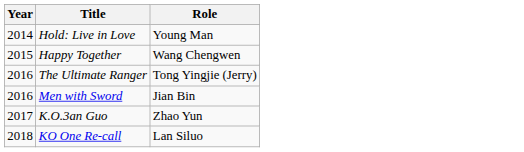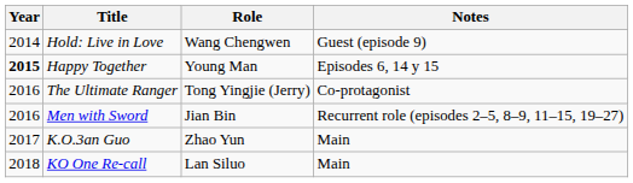 <table class="wikitable sortable">
 <tr>
 <th>Year</th>
 <th>Title</th>
 <th>Role</th>
+<th class="unsortable">Notes</th>
 </tr>
 <tr>
 <td>2014</td>
 <td><em>Hold: Live in Love</em></td>
-<td>Young Man</td>
+<td>Wang Chengwen</td>
+<td>Guest (episode 9)</td>
 </tr>
 <tr>
-<td>2015</td>
+<td><strong>2015</strong></td>
 <td><em>Happy Together</em></td>
-<td>Wang Chengwen</td>
+<td>Young Man</td>
+<td>Episodes 6, 14 y 15</td>
 </tr>
 <tr>
 <td>2016</td>
 <td><em>The Ultimate Ranger</em></td>
 <td>Tong Yingjie (Jerry)</td>
+<td>Co-protagonist</td>
 </tr>
 <tr>
 <td>2016</td>
 <td><em><a href='#'>Men with Sword</a></em></td>
 <td>Jian Bin</td>
+<td>Recurrent role (episodes 2–5, 8–9, 11–15, 19–27)</td>
 </tr>
 <tr>
 <td>2017</td>
 <td><em>K.O.3an Guo</em></td>
 <td>Zhao Yun</td>
+<td>Main</td>
 </tr>
 <tr>
 <td>2018</td>
 <td><em><a href='#'>KO One Re-call</a></em></td>
 <td>Lan Siluo</td>
+<td>Main</td>
 </tr>
 </table>
